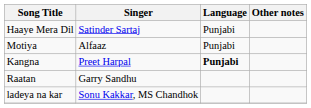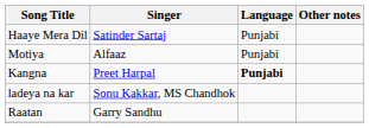 <table class="wikitable sortable">
 <tr>
 <th>Song Title</th>
 <th>Singer</th>
 <th>Language</th>
 <th>Other notes</th>
 </tr>
 <tr>
 <td>Haaye Mera Dil</td>
 <td><a href='#'>Satinder Sartaj</a></td>
 <td>Punjabi</td>
 <td></td>
 </tr>
 <tr>
 <td>Motiya</td>
 <td>Alfaaz</td>
 <td>Punjabi</td>
 <td></td>
 </tr>
 <tr>
 <td>Kangna</td>
 <td><a href='#'>Preet Harpal</a></td>
 <td><strong>Punjabi</strong></td>
 <td></td>
 </tr>
 <tr>
+<td>ladeya na kar</td>
+<td><a href='#'>Sonu Kakkar</a>, MS Chandhok</td>
+<td></td>
+<td></td>
+</tr>
+<tr>
 <td>Raatan</td>
 <td>Garry Sandhu</td>
 <td></td>
 <td></td>
 </tr>
 <tr>
-<td>ladeya na kar</td>
-<td><a href='#'>Sonu Kakkar</a>, MS Chandhok</td>
-<td></td>
-<td></td>
-</tr>
-<tr>
 </tr>
 </table>
